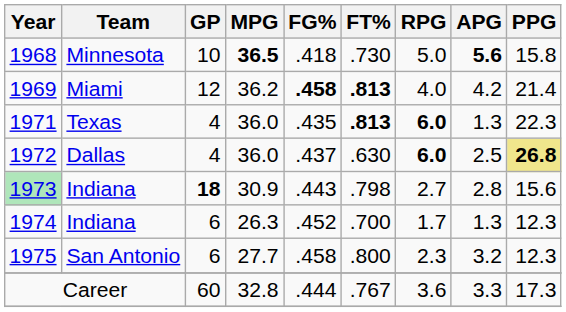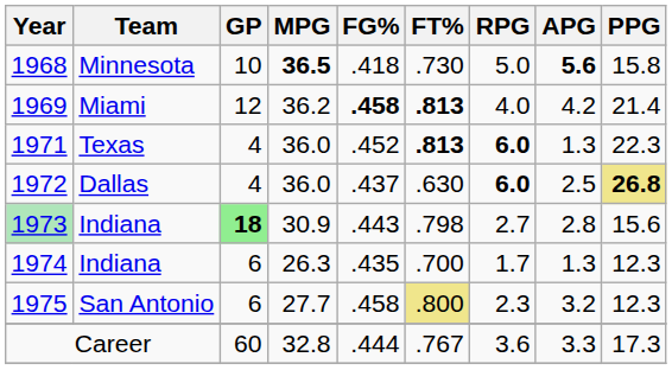 <table class="wikitable sortable" style="font-size:95%; text-align:right;">
 <tr>
 <th>Year</th>
 <th>Team</th>
 <th>GP</th>
 <th>MPG</th>
 <th>FG%</th>
 <th>FT%</th>
 <th>RPG</th>
 <th>APG</th>
 <th>PPG</th>
 </tr>
 <tr>
 <td style="text-align:left;"><a href='#'>1968</a></td>
 <td style="text-align:left;"><a href='#'>Minnesota</a></td>
 <td>10</td>
 <td><strong>36.5</strong></td>
 <td>.418</td>
 <td>.730</td>
 <td>5.0</td>
 <td><strong>5.6</strong></td>
 <td>15.8</td>
 </tr>
 <tr>
 <td style="text-align:left;"><a href='#'>1969</a></td>
 <td style="text-align:left;"><a href='#'>Miami</a></td>
 <td>12</td>
 <td>36.2</td>
 <td><strong>.458</strong></td>
 <td><strong>.813</strong></td>
 <td>4.0</td>
 <td>4.2</td>
 <td>21.4</td>
 </tr>
 <tr>
 <td style="text-align:left;"><a href='#'>1971</a></td>
 <td style="text-align:left;"><a href='#'>Texas</a></td>
 <td>4</td>
 <td>36.0</td>
-<td>.435</td>
+<td>.452</td>
 <td><strong>.813</strong></td>
 <td><strong>6.0</strong></td>
 <td>1.3</td>
 <td>22.3</td>
 </tr>
 <tr>
 <td style="text-align:left;"><a href='#'>1972</a></td>
 <td style="text-align:left;"><a href='#'>Dallas</a></td>
 <td>4</td>
 <td>36.0</td>
 <td>.437</td>
 <td>.630</td>
 <td><strong>6.0</strong></td>
 <td>2.5</td>
 <td style="background: khaki;"><strong>26.8</strong></td>
 </tr>
 <tr>
 <td style="text-align:left;background:#afe6ba;"><a href='#'>1973</a></td>
 <td style="text-align:left;"><a href='#'>Indiana</a></td>
-<td><strong>18</strong></td>
+<td style="background: lightgreen;"><strong>18</strong></td>
 <td>30.9</td>
 <td>.443</td>
 <td>.798</td>
 <td>2.7</td>
 <td>2.8</td>
 <td>15.6</td>
 </tr>
 <tr>
 <td style="text-align:left;"><a href='#'>1974</a></td>
 <td style="text-align:left;"><a href='#'>Indiana</a></td>
 <td>6</td>
 <td>26.3</td>
-<td>.452</td>
+<td>.435</td>
 <td>.700</td>
 <td>1.7</td>
 <td>1.3</td>
 <td>12.3</td>
 </tr>
 <tr>
 <td style="text-align:left;"><a href='#'>1975</a></td>
 <td style="text-align:left;"><a href='#'>San Antonio</a></td>
 <td>6</td>
 <td>27.7</td>
 <td>.458</td>
-<td>.800</td>
+<td style="background: khaki;">.800</td>
 <td>2.3</td>
 <td>3.2</td>
 <td>12.3</td>
 </tr>
 <tr>
 </tr>
 <tr class="sortbottom">
 <td style="text-align:center;" colspan="2">Career</td>
 <td>60</td>
 <td>32.8</td>
 <td>.444</td>
 <td>.767</td>
 <td>3.6</td>
 <td>3.3</td>
 <td>17.3</td>
 </tr>
 <tr>
 </tr>
 </table>
